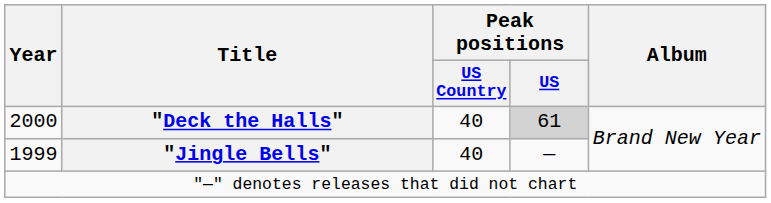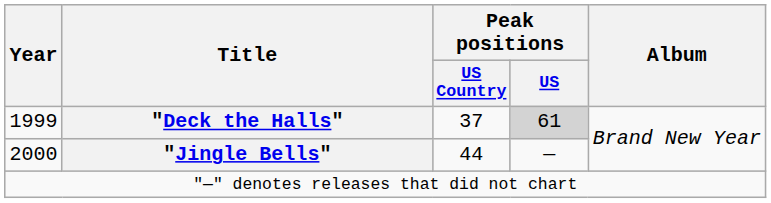 <table class="wikitable plainrowheaders" style="text-align:center;">
 <tr>
 <th rowspan="2">Year</th>
 <th rowspan="2" style="width:18em;">Title</th>
 <th colspan="2">Peak positions</th>
 <th rowspan="2">Album</th>
 </tr>
 <tr style="font-size:smaller;">
 <th width="45"><a href='#'>US Country</a><br></th>
 <th width="45"><a href='#'>US</a><br></th>
 </tr>
 <tr>
-<td>2000</td>
+<td>1999</td>
 <th scope="row">"<a href='#'>Deck the Halls</a>"</th>
-<td>40</td>
+<td>37</td>
 <td style="background: lightgrey;">61</td>
 <td align="left" rowspan="2"><em>Brand New Year</em></td>
 </tr>
 <tr>
-<td>1999</td>
+<td>2000</td>
 <th scope="row">"<a href='#'>Jingle Bells</a>"</th>
-<td>40</td>
+<td>44</td>
 <td>—</td>
 </tr>
 <tr>
 <td colspan="5" style="font-size:8pt">"—" denotes releases that did not chart</td>
 </tr>
 </table>
